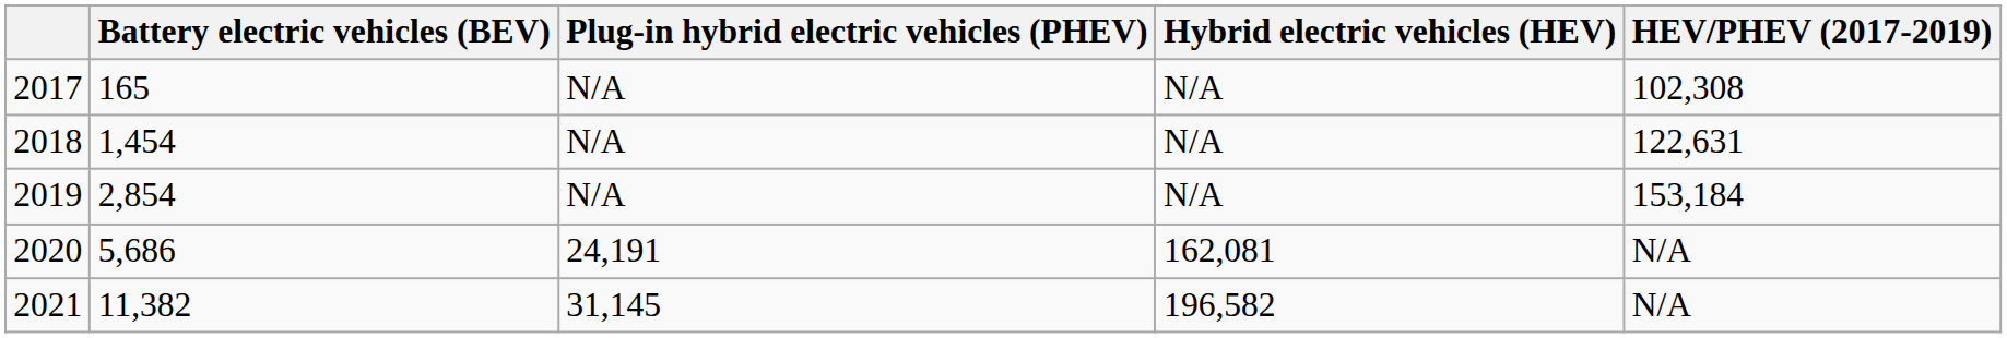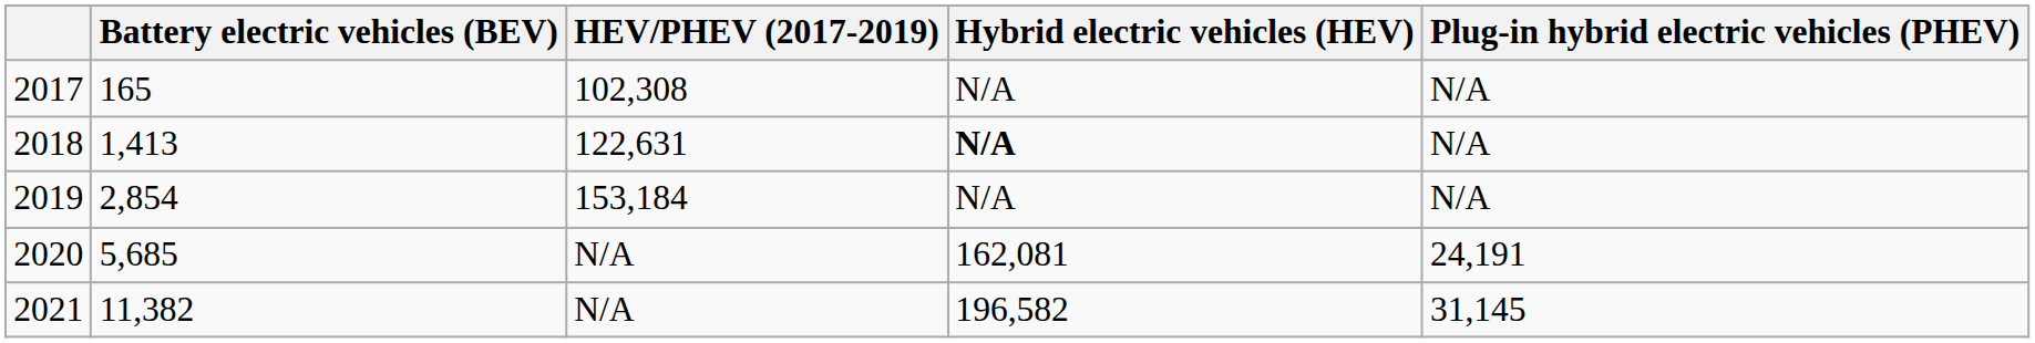 <table class="wikitable">
 <tr>
 <th></th>
 <th>Battery electric vehicles (BEV)</th>
+<th>HEV/PHEV (2017-2019)</th>
+<th>Hybrid electric vehicles (HEV)</th>
 <th>Plug-in hybrid electric vehicles (PHEV)</th>
-<th>Hybrid electric vehicles (HEV)</th>
-<th>HEV/PHEV (2017-2019)</th>
 </tr>
 <tr>
 <td>2017</td>
 <td>165</td>
+<td>102,308</td>
 <td>N/A</td>
 <td>N/A</td>
-<td>102,308</td>
 </tr>
 <tr>
 <td>2018</td>
-<td>1,454</td>
+<td>1,413</td>
+<td>122,631</td>
+<td><strong>N/A</strong></td>
 <td>N/A</td>
-<td>N/A</td>
-<td>122,631</td>
 </tr>
 <tr>
 <td>2019</td>
 <td>2,854</td>
+<td>153,184</td>
 <td>N/A</td>
 <td>N/A</td>
-<td>153,184</td>
 </tr>
 <tr>
 <td>2020</td>
-<td>5,686</td>
+<td>5,685</td>
+<td>N/A</td>
+<td>162,081</td>
 <td>24,191</td>
-<td>162,081</td>
-<td>N/A</td>
 </tr>
 <tr>
 <td>2021</td>
 <td>11,382</td>
+<td>N/A</td>
+<td>196,582</td>
 <td>31,145</td>
-<td>196,582</td>
-<td>N/A</td>
 </tr>
 </table>
